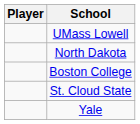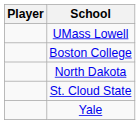 <table class="wikitable sortable" style="font-size: 95%;text-align: center;">
 <tr>
 <th>Player</th>
 <th>School</th>
 </tr>
 <tr>
 <td></td>
 <td><a href='#'>UMass Lowell</a></td>
 </tr>
 <tr>
 <td></td>
-<td><a href='#'>North Dakota</a></td>
+<td><a href='#'>Boston College</a></td>
 </tr>
 <tr>
 <td></td>
-<td><a href='#'>Boston College</a></td>
+<td><a href='#'>North Dakota</a></td>
 </tr>
 <tr>
 <td></td>
 <td><a href='#'>St. Cloud State</a></td>
 </tr>
 <tr>
 <td></td>
 <td><a href='#'>Yale</a></td>
 </tr>
 </table>
